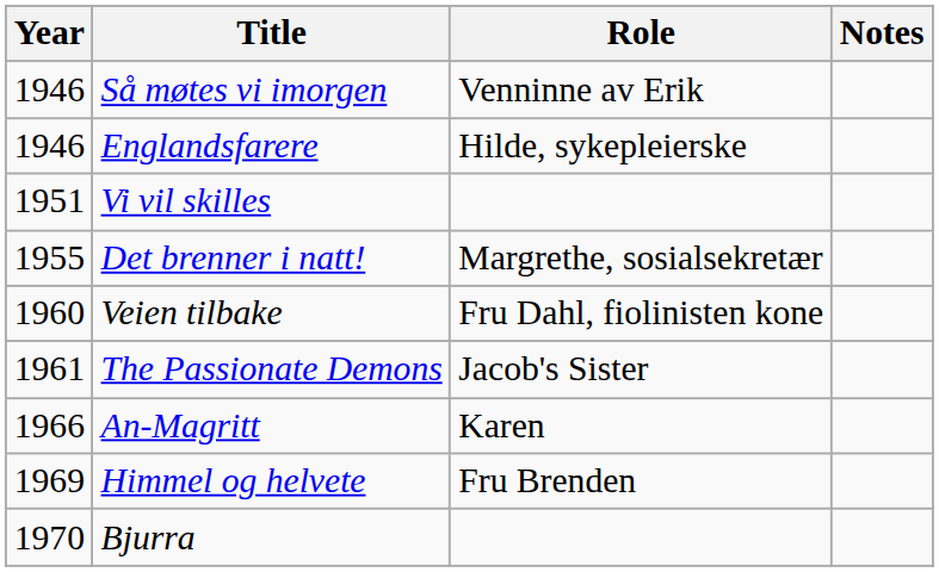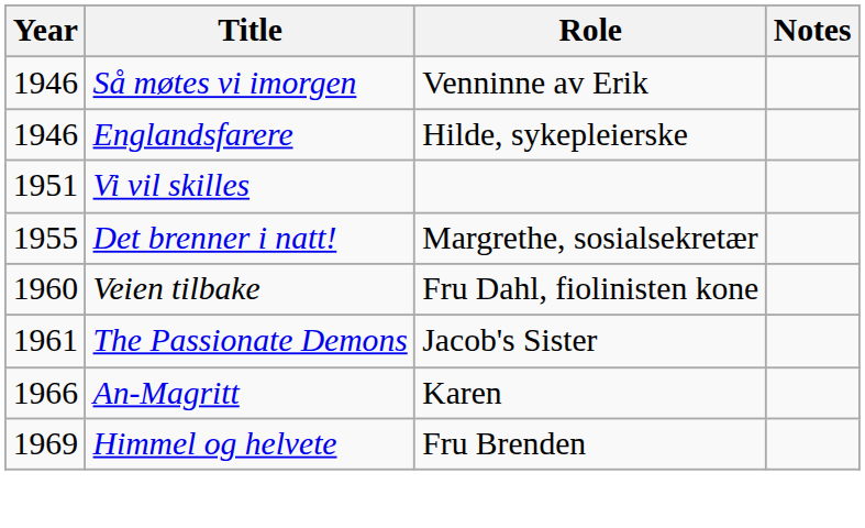 <table class="wikitable">
 <tr>
 <th>Year</th>
 <th>Title</th>
 <th>Role</th>
 <th>Notes</th>
 </tr>
 <tr>
 <td>1946</td>
 <td><em><a href='#'>Så møtes vi imorgen</a></em></td>
 <td>Venninne av Erik</td>
 <td></td>
 </tr>
 <tr>
 <td>1946</td>
 <td><em><a href='#'>Englandsfarere</a></em></td>
 <td>Hilde, sykepleierske</td>
 <td></td>
 </tr>
 <tr>
 <td>1951</td>
 <td><em><a href='#'>Vi vil skilles</a></em></td>
 <td></td>
 <td></td>
 </tr>
 <tr>
 <td>1955</td>
 <td><em><a href='#'>Det brenner i natt!</a></em></td>
 <td>Margrethe, sosialsekretær</td>
 <td></td>
 </tr>
 <tr>
 <td>1960</td>
 <td><em>Veien tilbake</em></td>
 <td>Fru Dahl, fiolinisten kone</td>
 <td></td>
 </tr>
 <tr>
 <td>1961</td>
 <td><em><a href='#'>The Passionate Demons</a></em></td>
 <td>Jacob's Sister</td>
 <td></td>
 </tr>
 <tr>
 <td>1966</td>
 <td><em><a href='#'>An-Magritt</a></em></td>
 <td>Karen</td>
 <td></td>
 </tr>
 <tr>
 <td>1969</td>
 <td><em><a href='#'>Himmel og helvete</a></em></td>
 <td>Fru Brenden</td>
 <td></td>
 </tr>
-<tr>
-<td>1970</td>
-<td><em>Bjurra</em></td>
-<td></td>
-<td></td>
-</tr>
 </table>
